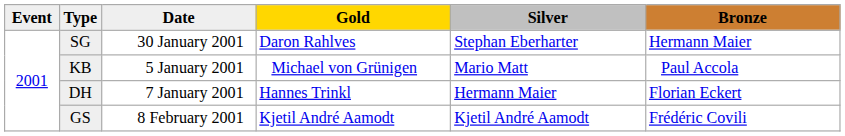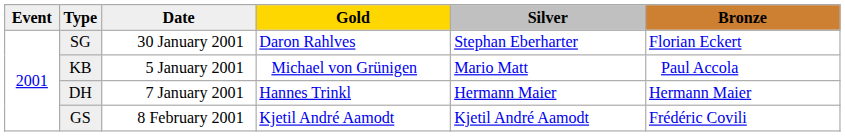 <table class="wikitable plainrowheaders" style="background:#fff; font-size:86%; line-height:15px; border:grey solid 1px; border-collapse:collapse;">
 <tr>
 <th style="background-color: #EFEFEF;" width="40">Event</th>
 <th style="background-color: #EFEFEF;" width="30">Type</th>
 <th style="background-color: #EFEFEF;" width="125">Date</th>
 <th style="background-color: #FFD700;" width="160">Gold</th>
 <th style="background-color: #C0C0C0;" width="160">Silver</th>
 <th style="background-color: #CD7F32;" width="160">Bronze</th>
 </tr>
 <tr>
 <td align=center rowspan=4><a href='#'>2001</a></td>
 <td align=center bgcolor=#EFEFEF>SG</td>
 <td align=right>30 January 2001  </td>
 <td> <a href='#'>Daron Rahlves</a></td>
 <td> <a href='#'>Stephan Eberharter</a></td>
-<td> <a href='#'>Hermann Maier</a></td>
+<td> <a href='#'>Florian Eckert</a></td>
 </tr>
 <tr>
 <td align=center bgcolor=#EFEFEF>KB</td>
 <td align=right>5 January 2001  </td>
 <td>   <a href='#'>Michael von Grünigen</a></td>
 <td> <a href='#'>Mario Matt</a></td>
 <td>   <a href='#'>Paul Accola</a></td>
 </tr>
 <tr>
 <td align=center bgcolor=#EFEFEF>DH</td>
 <td align=right>7 January 2001  </td>
 <td> <a href='#'>Hannes Trinkl</a></td>
 <td> <a href='#'>Hermann Maier</a></td>
-<td> <a href='#'>Florian Eckert</a></td>
+<td> <a href='#'>Hermann Maier</a></td>
 </tr>
 <tr>
 <td align=center bgcolor=#EFEFEF>GS</td>
 <td align=right>8 February 2001  </td>
 <td> <a href='#'>Kjetil André Aamodt</a></td>
 <td> <a href='#'>Kjetil André Aamodt</a></td>
 <td> <a href='#'>Frédéric Covili</a></td>
 </tr>
 </table>
